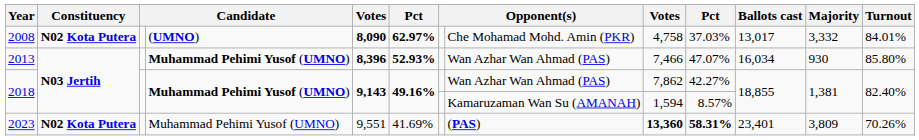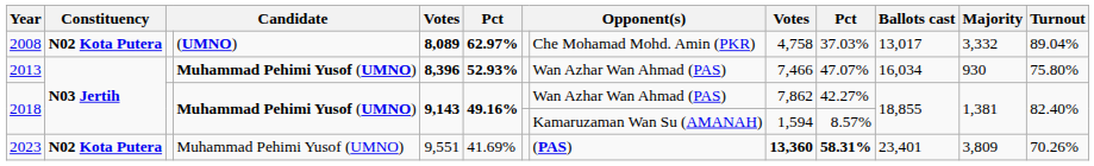 <table class="wikitable" style="margin:0.5em ; font-size:95%">
 <tr>
 <th>Year</th>
 <th>Constituency</th>
 <th colspan=2>Candidate</th>
 <th>Votes</th>
 <th>Pct</th>
 <th colspan=2>Opponent(s)</th>
 <th>Votes</th>
 <th>Pct</th>
 <th>Ballots cast</th>
 <th>Majority</th>
 <th>Turnout</th>
 </tr>
 <tr>
 <td><a href='#'>2008</a></td>
 <td><strong>N02 <a href='#'>Kota Putera</a></strong></td>
 <td></td>
 <td> (<a href='#'><strong>UMNO</strong></a>)</td>
-<td align="right"><strong>8,090</strong></td>
+<td align="right"><strong>8,089</strong></td>
 <td><strong>62.97%</strong></td>
 <td></td>
 <td>Che Mohamad Mohd. Amin (<a href='#'>PKR</a>)</td>
 <td align="right">4,758</td>
 <td>37.03%</td>
 <td>13,017</td>
 <td>3,332</td>
-<td>84.01%</td>
+<td>89.04%</td>
 </tr>
 <tr>
 <td><a href='#'>2013</a></td>
 <td rowspan=3><strong>N03 <a href='#'>Jertih</a></strong></td>
 <td></td>
 <td><strong>Muhammad Pehimi Yusof</strong> (<a href='#'><strong>UMNO</strong></a>)</td>
 <td align="right"><strong>8,396</strong></td>
 <td><strong>52.93%</strong></td>
 <td></td>
 <td>Wan Azhar Wan Ahmad (<a href='#'>PAS</a>)</td>
 <td align="right">7,466</td>
 <td>47.07%</td>
 <td>16,034</td>
 <td>930</td>
-<td>85.80%</td>
+<td>75.80%</td>
 </tr>
 <tr>
 <td rowspan=2><a href='#'>2018</a></td>
 <td rowspan=2 ></td>
 <td rowspan=2><strong>Muhammad Pehimi Yusof</strong> (<a href='#'><strong>UMNO</strong></a>)</td>
 <td rowspan=2 align="right"><strong>9,143</strong></td>
 <td rowspan=2><strong>49.16%</strong></td>
 <td></td>
 <td>Wan Azhar Wan Ahmad (<a href='#'>PAS</a>)</td>
 <td align="right">7,862</td>
 <td>42.27%</td>
 <td rowspan=2>18,855</td>
 <td rowspan=2>1,381</td>
 <td rowspan=2>82.40%</td>
 </tr>
 <tr>
 <td></td>
 <td>Kamaruzaman Wan Su (<a href='#'>AMANAH</a>)</td>
 <td align="right">1,594</td>
 <td align=right>8.57%</td>
 </tr>
 <tr>
 <td><a href='#'>2023</a></td>
 <td><strong>N02 <a href='#'>Kota Putera</a></strong></td>
 <td></td>
 <td>Muhammad Pehimi Yusof (<a href='#'>UMNO</a>)</td>
 <td align="right">9,551</td>
 <td>41.69%</td>
 <td></td>
 <td> (<a href='#'><strong>PAS</strong></a>)</td>
 <td align="right"><strong>13,360</strong></td>
 <td><strong>58.31%</strong></td>
 <td>23,401</td>
 <td>3,809</td>
 <td>70.26%</td>
 </tr>
 </table>
